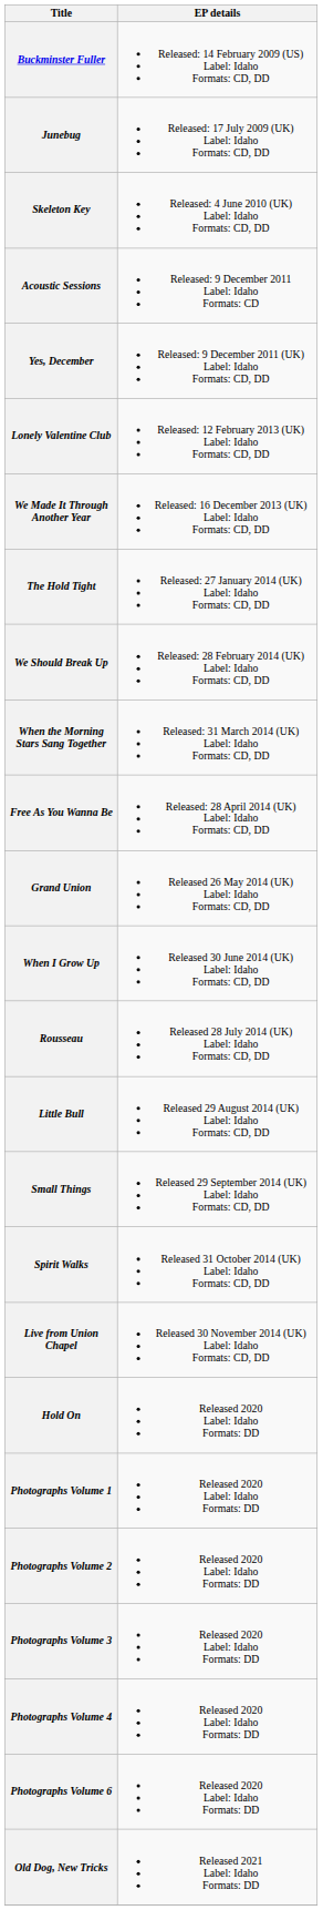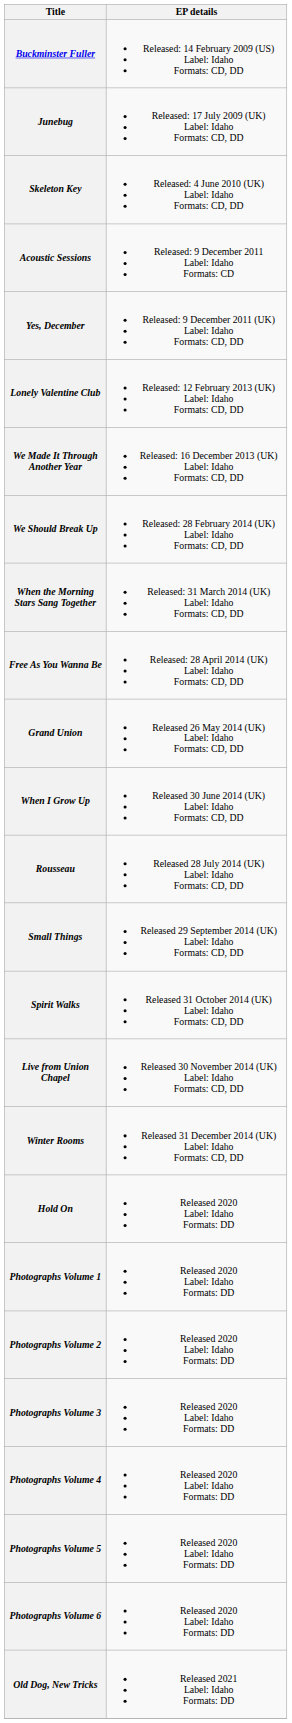 <table class="wikitable plainrowheaders" style="text-align:center;">
 <tr>
 <th scope="col" style="width:10em;">Title</th>
 <th scope="col" style="width:18em;">EP details</th>
 </tr>
 <tr>
 <th scope="row"><em><a href='#'>Buckminster Fuller</a></em></th>
 <td><br><ul><li>Released: 14 February 2009 <span>(US)</span></li><li>Label: Idaho</li><li>Formats: CD, DD</li></ul></td>
 </tr>
 <tr>
 <th scope="row"><em>Junebug</em></th>
 <td><br><ul><li>Released: 17 July 2009 <span>(UK)</span></li><li>Label: Idaho</li><li>Formats: CD, DD</li></ul></td>
 </tr>
 <tr>
 <th scope="row"><em>Skeleton Key</em></th>
 <td><br><ul><li>Released: 4 June 2010 <span>(UK)</span></li><li>Label: Idaho</li><li>Formats: CD, DD</li></ul></td>
 </tr>
 <tr>
 <th scope="row"><em>Acoustic Sessions</em></th>
 <td><br><ul><li>Released: 9 December 2011</li><li>Label: Idaho</li><li>Formats: CD</li></ul></td>
 </tr>
 <tr>
 <th scope="row"><em>Yes, December</em></th>
 <td><br><ul><li>Released: 9 December 2011 <span>(UK)</span></li><li>Label: Idaho</li><li>Formats: CD, DD</li></ul></td>
 </tr>
 <tr>
 <th scope="row"><em>Lonely Valentine Club</em></th>
 <td><br><ul><li>Released: 12 February 2013 <span>(UK)</span></li><li>Label: Idaho</li><li>Formats: CD, DD</li></ul></td>
 </tr>
 <tr>
 <th scope="row"><em>We Made It Through Another Year</em></th>
 <td><br><ul><li>Released: 16 December 2013 <span>(UK)</span></li><li>Label: Idaho</li><li>Formats: CD, DD</li></ul></td>
 </tr>
 <tr>
-<th scope="row"><em>The Hold Tight</em></th>
-<td><br><ul><li>Released: 27 January 2014 <span>(UK)</span></li><li>Label: Idaho</li><li>Formats: CD, DD</li></ul></td>
-</tr>
-<tr>
 <th scope="row"><em>We Should Break Up</em></th>
 <td><br><ul><li>Released: 28 February 2014 <span>(UK)</span></li><li>Label: Idaho</li><li>Formats: CD, DD</li></ul></td>
 </tr>
 <tr>
 <th scope="row"><em>When the Morning Stars Sang Together</em></th>
 <td><br><ul><li>Released: 31 March 2014 <span>(UK)</span></li><li>Label: Idaho</li><li>Formats: CD, DD</li></ul></td>
 </tr>
 <tr>
 <th scope="row"><em>Free As You Wanna Be</em></th>
 <td><br><ul><li>Released: 28 April 2014 <span>(UK)</span></li><li>Label: Idaho</li><li>Formats: CD, DD</li></ul></td>
 </tr>
 <tr>
 <th scope="row"><em>Grand Union</em></th>
 <td><br><ul><li>Released 26 May 2014 <span>(UK)</span></li><li>Label: Idaho</li><li>Formats: CD, DD</li></ul></td>
 </tr>
 <tr>
 <th scope="row"><em>When I Grow Up</em></th>
 <td><br><ul><li>Released 30 June 2014 <span>(UK)</span></li><li>Label: Idaho</li><li>Formats: CD, DD</li></ul></td>
 </tr>
 <tr>
 <th scope="row"><em>Rousseau</em></th>
 <td><br><ul><li>Released 28 July 2014 <span>(UK)</span></li><li>Label: Idaho</li><li>Formats: CD, DD</li></ul></td>
 </tr>
 <tr>
-<th scope="row"><em>Little Bull</em></th>
-<td><br><ul><li>Released 29 August 2014 <span>(UK)</span></li><li>Label: Idaho</li><li>Formats: CD, DD</li></ul></td>
-</tr>
-<tr>
 <th scope="row"><em>Small Things</em></th>
 <td><br><ul><li>Released 29 September 2014 <span>(UK)</span></li><li>Label: Idaho</li><li>Formats: CD, DD</li></ul></td>
 </tr>
 <tr>
 <th scope="row"><em>Spirit Walks</em></th>
 <td><br><ul><li>Released 31 October 2014 <span>(UK)</span></li><li>Label: Idaho</li><li>Formats: CD, DD</li></ul></td>
 </tr>
 <tr>
 <th scope="row"><em>Live from Union Chapel</em></th>
 <td><br><ul><li>Released 30 November 2014 <span>(UK)</span></li><li>Label: Idaho</li><li>Formats: CD, DD</li></ul></td>
+</tr>
+<tr>
+<th scope="row"><em>Winter Rooms</em></th>
+<td><br><ul><li>Released 31 December 2014 <span>(UK)</span></li><li>Label: Idaho</li><li>Formats: CD, DD</li></ul></td>
 </tr>
 <tr>
 <th scope="row"><em>Hold On</em></th>
 <td><br><ul><li>Released 2020</li><li>Label: Idaho</li><li>Formats: DD</li></ul></td>
 </tr>
 <tr>
 <th scope="row"><em>Photographs Volume 1</em></th>
 <td><br><ul><li>Released 2020</li><li>Label: Idaho</li><li>Formats: DD</li></ul></td>
 </tr>
 <tr>
 <th scope="row"><em>Photographs Volume 2</em></th>
 <td><br><ul><li>Released 2020</li><li>Label: Idaho</li><li>Formats: DD</li></ul></td>
 </tr>
 <tr>
 <th scope="row"><em>Photographs Volume 3</em></th>
 <td><br><ul><li>Released 2020</li><li>Label: Idaho</li><li>Formats: DD</li></ul></td>
 </tr>
 <tr>
 <th scope="row"><em>Photographs Volume 4</em></th>
 <td><br><ul><li>Released 2020</li><li>Label: Idaho</li><li>Formats: DD</li></ul></td>
 </tr>
 <tr>
+<th scope="row"><em>Photographs Volume 5</em></th>
+<td><br><ul><li>Released 2020</li><li>Label: Idaho</li><li>Formats: DD</li></ul></td>
+</tr>
+<tr>
 <th scope="row"><em>Photographs Volume 6</em></th>
 <td><br><ul><li>Released 2020</li><li>Label: Idaho</li><li>Formats: DD</li></ul></td>
 </tr>
 <tr>
 <th scope="row"><em>Old Dog, New Tricks</em></th>
 <td><br><ul><li>Released 2021</li><li>Label: Idaho</li><li>Formats: DD</li></ul></td>
 </tr>
 <tr>
 </tr>
 </table>
